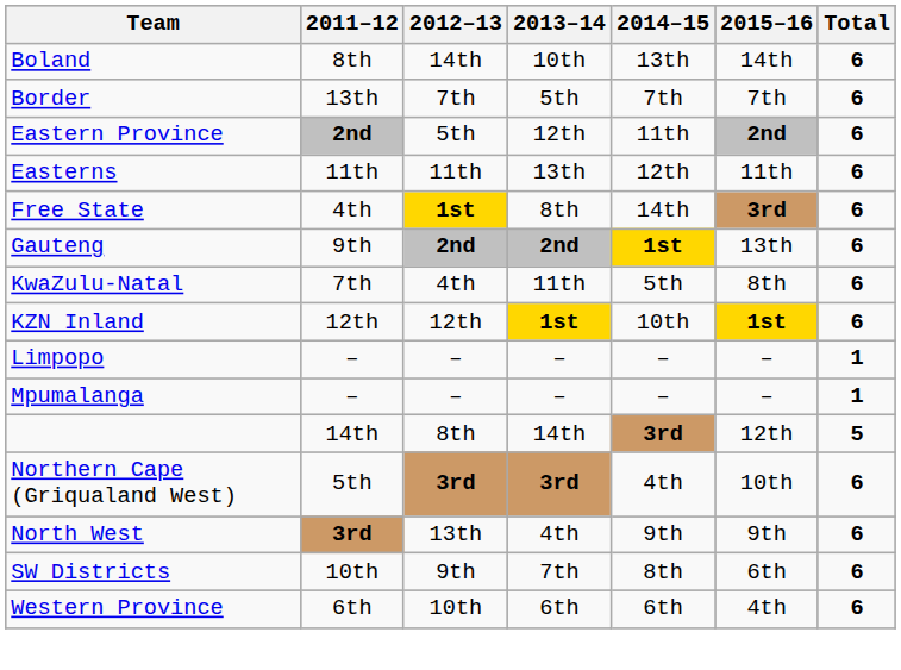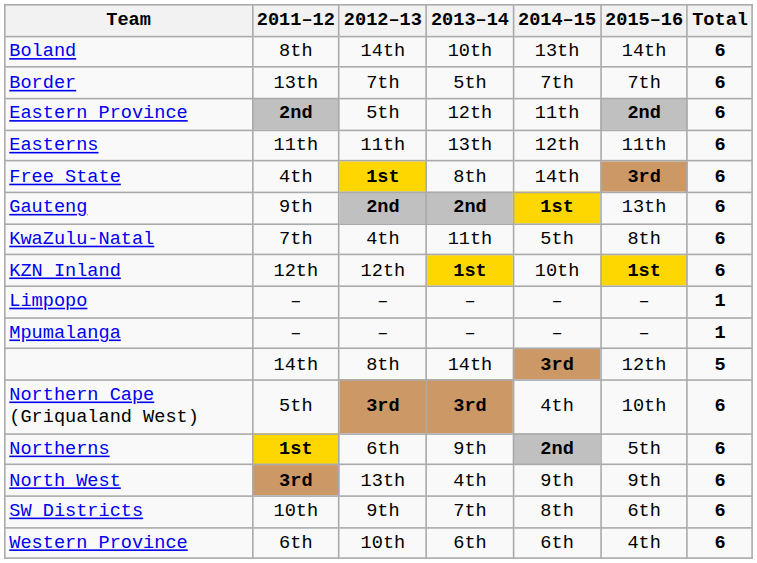 <table class="wikitable" style="text-align:center; font-size:90%">
 <tr>
 <th width=150>Team</th>
 <th>2011–12</th>
 <th>2012–13</th>
 <th>2013–14</th>
 <th>2014–15</th>
 <th>2015–16</th>
 <th>Total</th>
 </tr>
 <tr>
 <td align=left><a href='#'>Boland</a></td>
 <td>8th</td>
 <td>14th</td>
 <td>10th</td>
 <td>13th</td>
 <td>14th</td>
 <td><strong>6</strong></td>
 </tr>
 <tr>
 <td align=left><a href='#'>Border</a></td>
 <td>13th</td>
 <td>7th</td>
 <td>5th</td>
 <td>7th</td>
 <td>7th</td>
 <td><strong>6</strong></td>
 </tr>
 <tr>
 <td align=left><a href='#'>Eastern Province</a></td>
 <td bgcolor=Silver><strong>2nd</strong></td>
 <td>5th</td>
 <td>12th</td>
 <td>11th</td>
 <td bgcolor=Silver><strong>2nd</strong></td>
 <td><strong>6</strong></td>
 </tr>
 <tr>
 <td align=left><a href='#'>Easterns</a></td>
 <td>11th</td>
 <td>11th</td>
 <td>13th</td>
 <td>12th</td>
 <td>11th</td>
 <td><strong>6</strong></td>
 </tr>
 <tr>
 <td align=left><a href='#'>Free State</a></td>
 <td>4th</td>
 <td bgcolor=Gold><strong>1st</strong></td>
 <td>8th</td>
 <td>14th</td>
 <td bgcolor=#cc9966><strong>3rd</strong></td>
 <td><strong>6</strong></td>
 </tr>
 <tr>
 <td align=left><a href='#'>Gauteng</a></td>
 <td>9th</td>
 <td bgcolor=Silver><strong>2nd</strong></td>
 <td bgcolor=Silver><strong>2nd</strong></td>
 <td bgcolor=Gold><strong>1st</strong></td>
 <td>13th</td>
 <td><strong>6</strong></td>
 </tr>
 <tr>
 <td align=left><a href='#'>KwaZulu-Natal</a></td>
 <td>7th</td>
 <td>4th</td>
 <td>11th</td>
 <td>5th</td>
 <td>8th</td>
 <td><strong>6</strong></td>
 </tr>
 <tr>
 <td align=left><a href='#'>KZN Inland</a></td>
 <td>12th</td>
 <td>12th</td>
 <td bgcolor=Gold><strong>1st</strong></td>
 <td>10th</td>
 <td bgcolor=Gold><strong>1st</strong></td>
 <td><strong>6</strong></td>
 </tr>
 <tr>
 <td align=left><a href='#'>Limpopo</a></td>
 <td>–</td>
 <td>–</td>
 <td>–</td>
 <td>–</td>
 <td>–</td>
 <td><strong>1</strong></td>
 </tr>
 <tr>
 <td align=left><a href='#'>Mpumalanga</a></td>
 <td>–</td>
 <td>–</td>
 <td>–</td>
 <td>–</td>
 <td>–</td>
 <td><strong>1</strong></td>
 </tr>
 <tr>
 <td align=left></td>
 <td>14th</td>
 <td>8th</td>
 <td>14th</td>
 <td bgcolor=#cc9966><strong>3rd</strong></td>
 <td>12th</td>
 <td><strong>5</strong></td>
 </tr>
 <tr>
 <td align=left><a href='#'>Northern Cape</a><br>(Griqualand West)</td>
 <td>5th</td>
 <td bgcolor=#cc9966><strong>3rd</strong></td>
 <td bgcolor=#cc9966><strong>3rd</strong></td>
 <td>4th</td>
 <td>10th</td>
 <td><strong>6</strong></td>
 </tr>
 <tr>
+<td align=left><a href='#'>Northerns</a></td>
+<td bgcolor=Gold><strong>1st</strong></td>
+<td>6th</td>
+<td>9th</td>
+<td bgcolor=Silver><strong>2nd</strong></td>
+<td>5th</td>
+<td><strong>6</strong></td>
+</tr>
+<tr>
 <td align=left><a href='#'>North West</a></td>
 <td bgcolor=#cc9966><strong>3rd</strong></td>
 <td>13th</td>
 <td>4th</td>
 <td>9th</td>
 <td>9th</td>
 <td><strong>6</strong></td>
 </tr>
 <tr>
 <td align=left><a href='#'>SW Districts</a></td>
 <td>10th</td>
 <td>9th</td>
 <td>7th</td>
 <td>8th</td>
 <td>6th</td>
 <td><strong>6</strong></td>
 </tr>
 <tr>
 <td align=left><a href='#'>Western Province</a></td>
 <td>6th</td>
 <td>10th</td>
 <td>6th</td>
 <td>6th</td>
 <td>4th</td>
 <td><strong>6</strong></td>
 </tr>
 </table>
